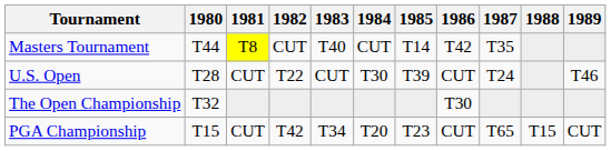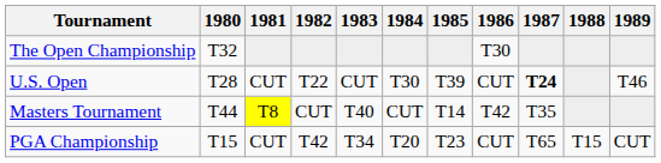 <table class="wikitable" style="font-size:95%;text-align:center;">
 <tr>
 <th>Tournament</th>
 <th>1980</th>
 <th>1981</th>
 <th>1982</th>
 <th>1983</th>
 <th>1984</th>
 <th>1985</th>
 <th>1986</th>
 <th>1987</th>
 <th>1988</th>
 <th>1989</th>
 </tr>
 <tr>
-<td align=left><a href='#'>Masters Tournament</a></td>
-<td>T44</td>
-<td style="background:yellow;">T8</td>
-<td>CUT</td>
-<td>T40</td>
-<td>CUT</td>
-<td>T14</td>
-<td>T42</td>
-<td>T35</td>
+<td align=left><a href='#'>The Open Championship</a></td>
+<td>T32</td>
+<td style="background:#eeeeee;"></td>
+<td style="background:#eeeeee;"></td>
+<td style="background:#eeeeee;"></td>
+<td style="background:#eeeeee;"></td>
+<td style="background:#eeeeee;"></td>
+<td>T30</td>
+<td style="background:#eeeeee;"></td>
 <td style="background:#eeeeee;"></td>
 <td style="background:#eeeeee;"></td>
 </tr>
 <tr>
 <td align=left><a href='#'>U.S. Open</a></td>
 <td>T28</td>
 <td>CUT</td>
 <td>T22</td>
 <td>CUT</td>
 <td>T30</td>
 <td>T39</td>
 <td>CUT</td>
-<td>T24</td>
+<td><strong>T24</strong></td>
 <td style="background:#eeeeee;"></td>
 <td>T46</td>
 </tr>
 <tr>
-<td align=left><a href='#'>The Open Championship</a></td>
-<td>T32</td>
-<td style="background:#eeeeee;"></td>
-<td style="background:#eeeeee;"></td>
-<td style="background:#eeeeee;"></td>
-<td style="background:#eeeeee;"></td>
-<td style="background:#eeeeee;"></td>
-<td>T30</td>
-<td style="background:#eeeeee;"></td>
+<td align=left><a href='#'>Masters Tournament</a></td>
+<td>T44</td>
+<td style="background:yellow;">T8</td>
+<td>CUT</td>
+<td>T40</td>
+<td>CUT</td>
+<td>T14</td>
+<td>T42</td>
+<td>T35</td>
 <td style="background:#eeeeee;"></td>
 <td style="background:#eeeeee;"></td>
 </tr>
 <tr>
 <td align=left><a href='#'>PGA Championship</a></td>
 <td>T15</td>
 <td>CUT</td>
 <td>T42</td>
 <td>T34</td>
 <td>T20</td>
 <td>T23</td>
 <td>CUT</td>
 <td>T65</td>
 <td>T15</td>
 <td>CUT</td>
 </tr>
 </table>
